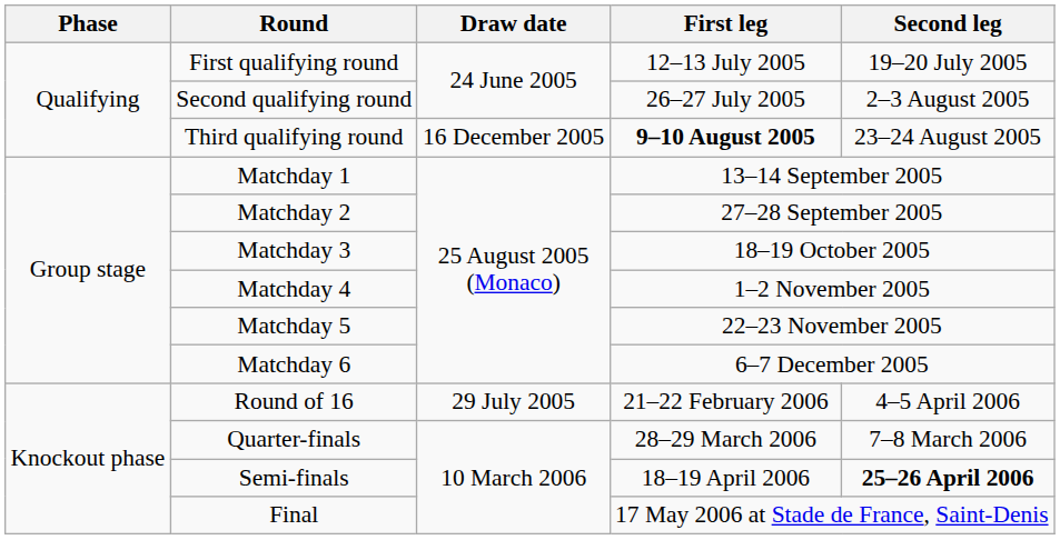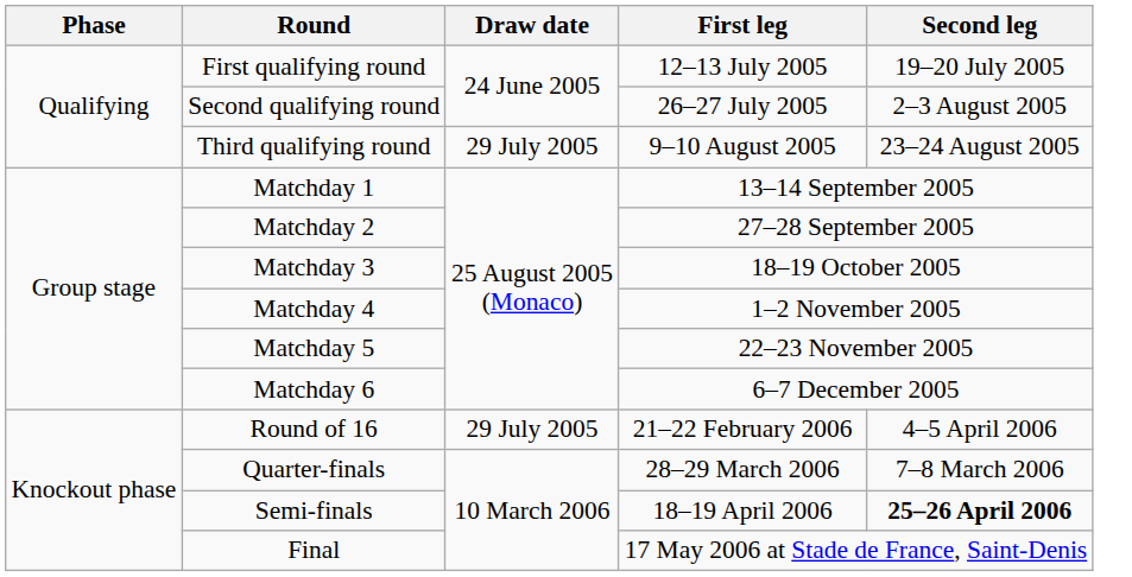 <table class="wikitable" style="text-align:center">
 <tr>
 <th>Phase</th>
 <th>Round</th>
 <th>Draw date</th>
 <th>First leg</th>
 <th>Second leg</th>
 </tr>
 <tr>
 <td rowspan=3>Qualifying</td>
 <td>First qualifying round</td>
 <td rowspan=2>24 June 2005</td>
 <td>12–13 July 2005</td>
 <td>19–20 July 2005</td>
 </tr>
 <tr>
 <td>Second qualifying round</td>
 <td>26–27 July 2005</td>
 <td>2–3 August 2005</td>
 </tr>
 <tr>
 <td>Third qualifying round</td>
-<td>16 December 2005</td>
-<td><strong>9–10 August 2005</strong></td>
+<td>29 July 2005</td>
+<td>9–10 August 2005</td>
 <td>23–24 August 2005</td>
 </tr>
 <tr>
 <td rowspan=6>Group stage</td>
 <td>Matchday 1</td>
 <td rowspan=6>25 August 2005<br>(<a href='#'>Monaco</a>)</td>
 <td colspan=2>13–14 September 2005</td>
 </tr>
 <tr>
 <td>Matchday 2</td>
 <td colspan=2>27–28 September 2005</td>
 </tr>
 <tr>
 <td>Matchday 3</td>
 <td colspan=2>18–19 October 2005</td>
 </tr>
 <tr>
 <td>Matchday 4</td>
 <td colspan=2>1–2 November 2005</td>
 </tr>
 <tr>
 <td>Matchday 5</td>
 <td colspan=2>22–23 November 2005</td>
 </tr>
 <tr>
 <td>Matchday 6</td>
 <td colspan=2>6–7 December 2005</td>
 </tr>
 <tr>
 <td rowspan=4>Knockout phase</td>
 <td>Round of 16</td>
 <td>29 July 2005</td>
 <td>21–22 February 2006</td>
 <td>4–5 April 2006</td>
 </tr>
 <tr>
 <td>Quarter-finals</td>
 <td rowspan=3>10 March 2006</td>
 <td>28–29 March 2006</td>
 <td>7–8 March 2006</td>
 </tr>
 <tr>
 <td>Semi-finals</td>
 <td>18–19 April 2006</td>
 <td><strong>25–26 April 2006</strong></td>
 </tr>
 <tr>
 <td>Final</td>
 <td colspan=2>17 May 2006 at <a href='#'>Stade de France</a>, <a href='#'>Saint-Denis</a></td>
 </tr>
 </table>
